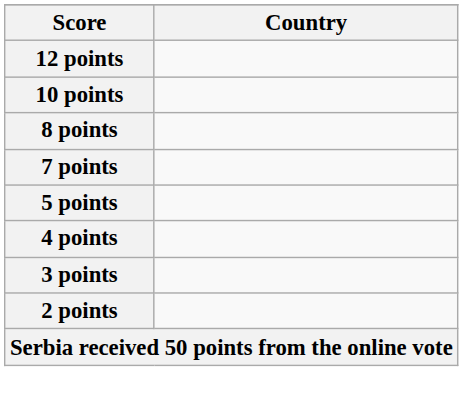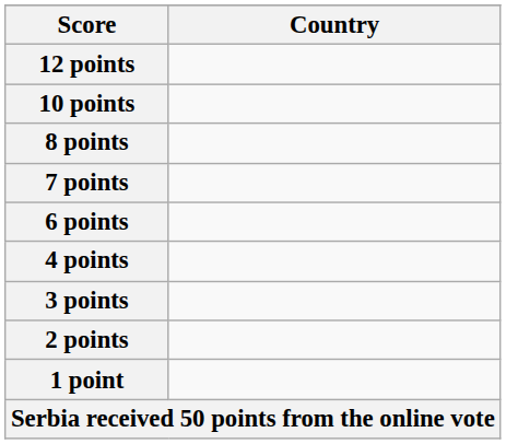 <table class="wikitable">
 <tr>
 </tr>
 <tr>
 <th scope="col" width="33%">Score</th>
 <th scope="col">Country</th>
 </tr>
 <tr>
 <th scope="row">12 points</th>
 <td></td>
 </tr>
 <tr>
 <th scope="row">10 points</th>
 <td></td>
 </tr>
 <tr>
 <th scope="row">8 points</th>
 <td></td>
 </tr>
 <tr>
 <th scope="row">7 points</th>
 <td></td>
 </tr>
 <tr>
-<th scope="row">5 points</th>
+<th scope="row">6 points</th>
 <td></td>
 </tr>
 <tr>
 <th scope="row">4 points</th>
 <td></td>
 </tr>
 <tr>
 <th scope="row">3 points</th>
 <td></td>
 </tr>
 <tr>
 <th scope="row">2 points</th>
 <td></td>
 </tr>
 <tr>
+<th scope="row">1 point</th>
+<td></td>
+</tr>
+<tr>
 <th colspan="2">Serbia received 50 points from the online vote</th>
 </tr>
 </table>
